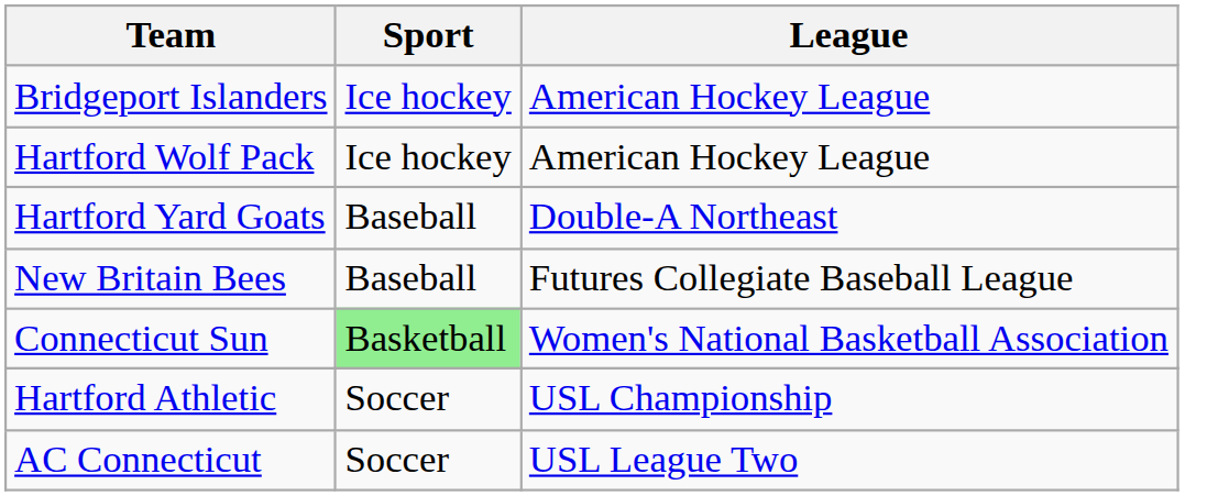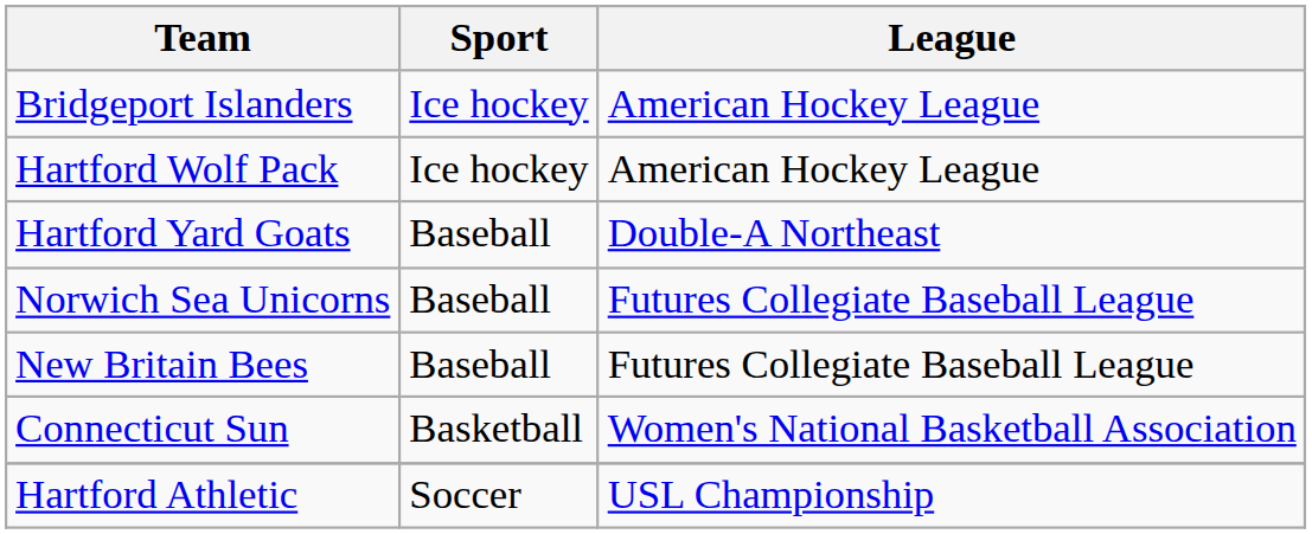 <table class="wikitable sortable">
 <tr>
 <th>Team</th>
 <th>Sport</th>
 <th>League</th>
 </tr>
 <tr>
 <td><a href='#'>Bridgeport Islanders</a></td>
 <td><a href='#'>Ice hockey</a></td>
 <td><a href='#'>American Hockey League</a></td>
 </tr>
 <tr>
 <td><a href='#'>Hartford Wolf Pack</a></td>
 <td>Ice hockey</td>
 <td>American Hockey League</td>
 </tr>
 <tr>
 <td><a href='#'>Hartford Yard Goats</a></td>
 <td>Baseball</td>
 <td><a href='#'>Double-A Northeast</a></td>
 </tr>
 <tr>
+<td><a href='#'>Norwich Sea Unicorns</a></td>
+<td>Baseball</td>
+<td><a href='#'>Futures Collegiate Baseball League</a></td>
+</tr>
+<tr>
 <td><a href='#'>New Britain Bees</a></td>
 <td>Baseball</td>
 <td>Futures Collegiate Baseball League</td>
 </tr>
 <tr>
 <td><a href='#'>Connecticut Sun</a></td>
-<td style="background: lightgreen;">Basketball</td>
+<td>Basketball</td>
 <td><a href='#'>Women's National Basketball Association</a></td>
 </tr>
 <tr>
 </tr>
 <tr>
 <td><a href='#'>Hartford Athletic</a></td>
 <td>Soccer</td>
 <td><a href='#'>USL Championship</a></td>
 </tr>
-<tr>
-<td><a href='#'>AC Connecticut</a></td>
-<td>Soccer</td>
-<td><a href='#'>USL League Two</a></td>
-</tr>
 </table>
